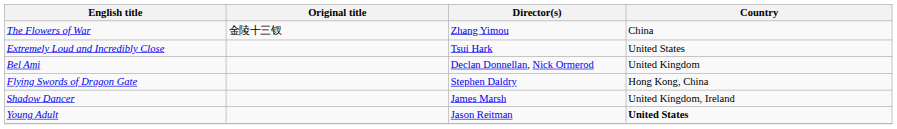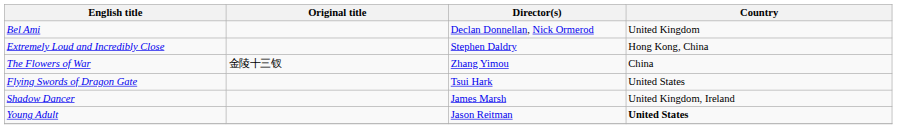 <table class="wikitable" width="85%" cellpadding="5">
 <tr>
 <th width="25%">English title</th>
 <th width="25%">Original title</th>
 <th width="20%">Director(s)</th>
 <th width="30%">Country</th>
 </tr>
 <tr>
+<td><em><a href='#'>Bel Ami</a></em></td>
+<td></td>
+<td><a href='#'>Declan Donnellan</a>, <a href='#'>Nick Ormerod</a></td>
+<td>United Kingdom</td>
+</tr>
+<tr>
+<td><em><a href='#'>Extremely Loud and Incredibly Close</a></em></td>
+<td></td>
+<td><a href='#'>Stephen Daldry</a></td>
+<td>Hong Kong, China</td>
+</tr>
+<tr>
 <td><em><a href='#'>The Flowers of War</a></em></td>
 <td>金陵十三钗</td>
 <td><a href='#'>Zhang Yimou</a></td>
 <td>China</td>
 </tr>
 <tr>
-<td><em><a href='#'>Extremely Loud and Incredibly Close</a></em></td>
+<td><em><a href='#'>Flying Swords of Dragon Gate</a></em></td>
 <td></td>
 <td><a href='#'>Tsui Hark</a></td>
 <td>United States</td>
-</tr>
-<tr>
-<td><em><a href='#'>Bel Ami</a></em></td>
-<td></td>
-<td><a href='#'>Declan Donnellan</a>, <a href='#'>Nick Ormerod</a></td>
-<td>United Kingdom</td>
-</tr>
-<tr>
-<td><em><a href='#'>Flying Swords of Dragon Gate</a></em></td>
-<td></td>
-<td><a href='#'>Stephen Daldry</a></td>
-<td>Hong Kong, China</td>
 </tr>
 <tr>
 <td><em><a href='#'>Shadow Dancer</a></em></td>
 <td></td>
 <td><a href='#'>James Marsh</a></td>
 <td>United Kingdom, Ireland</td>
 </tr>
 <tr>
 <td><em><a href='#'>Young Adult</a></em></td>
 <td></td>
 <td><a href='#'>Jason Reitman</a></td>
 <td><strong>United States</strong></td>
 </tr>
 <tr>
 </tr>
 </table>
